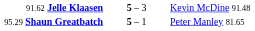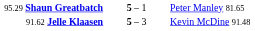 <table style="text-align:center">
 <tr>
 <th width=223></th>
 <th width=100></th>
 <th width=223></th>
 </tr>
 <tr>
+<td align=right><small>95.29</small> <strong><a href='#'>Shaun Greatbatch</a></strong> </td>
+<td><strong>5</strong> – 1</td>
+<td align=left> <a href='#'>Peter Manley</a> <small>81.65</small></td>
+</tr>
+<tr>
 <td align=right><small>91.62</small> <strong><a href='#'>Jelle Klaasen</a></strong> </td>
 <td><strong>5</strong> – 3</td>
 <td align=left> <a href='#'>Kevin McDine</a> <small>91.48</small></td>
 </tr>
-<tr>
-<td align=right><small>95.29</small> <strong><a href='#'>Shaun Greatbatch</a></strong> </td>
-<td><strong>5</strong> – 1</td>
-<td align=left> <a href='#'>Peter Manley</a> <small>81.65</small></td>
-</tr>
 </table>
